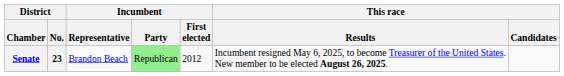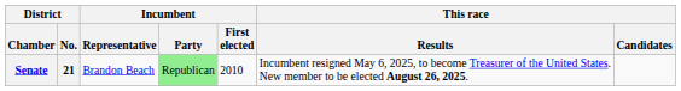 <table class="wikitable sortable">
 <tr valign=bottom>
 <th colspan="2">District</th>
 <th colspan="3">Incumbent</th>
 <th colspan="2">This race</th>
 </tr>
 <tr valign=bottom>
 <th>Chamber</th>
 <th>No.</th>
 <th>Representative</th>
 <th>Party</th>
 <th>First<br>elected</th>
 <th>Results</th>
 <th>Candidates</th>
 </tr>
 <tr>
 <th><a href='#'>Senate</a></th>
-<th>23</th>
+<th>21</th>
 <td><a href='#'>Brandon Beach</a></td>
 <td style="background: lightgreen;">Republican</td>
-<td>2012</td>
+<td>2010</td>
 <td>Incumbent resigned May 6, 2025, to become <a href='#'>Treasurer of the United States</a>.<br>New member to be elected <strong>August 26, 2025</strong>.</td>
 <td nowrap></td>
 </tr>
 </table>
